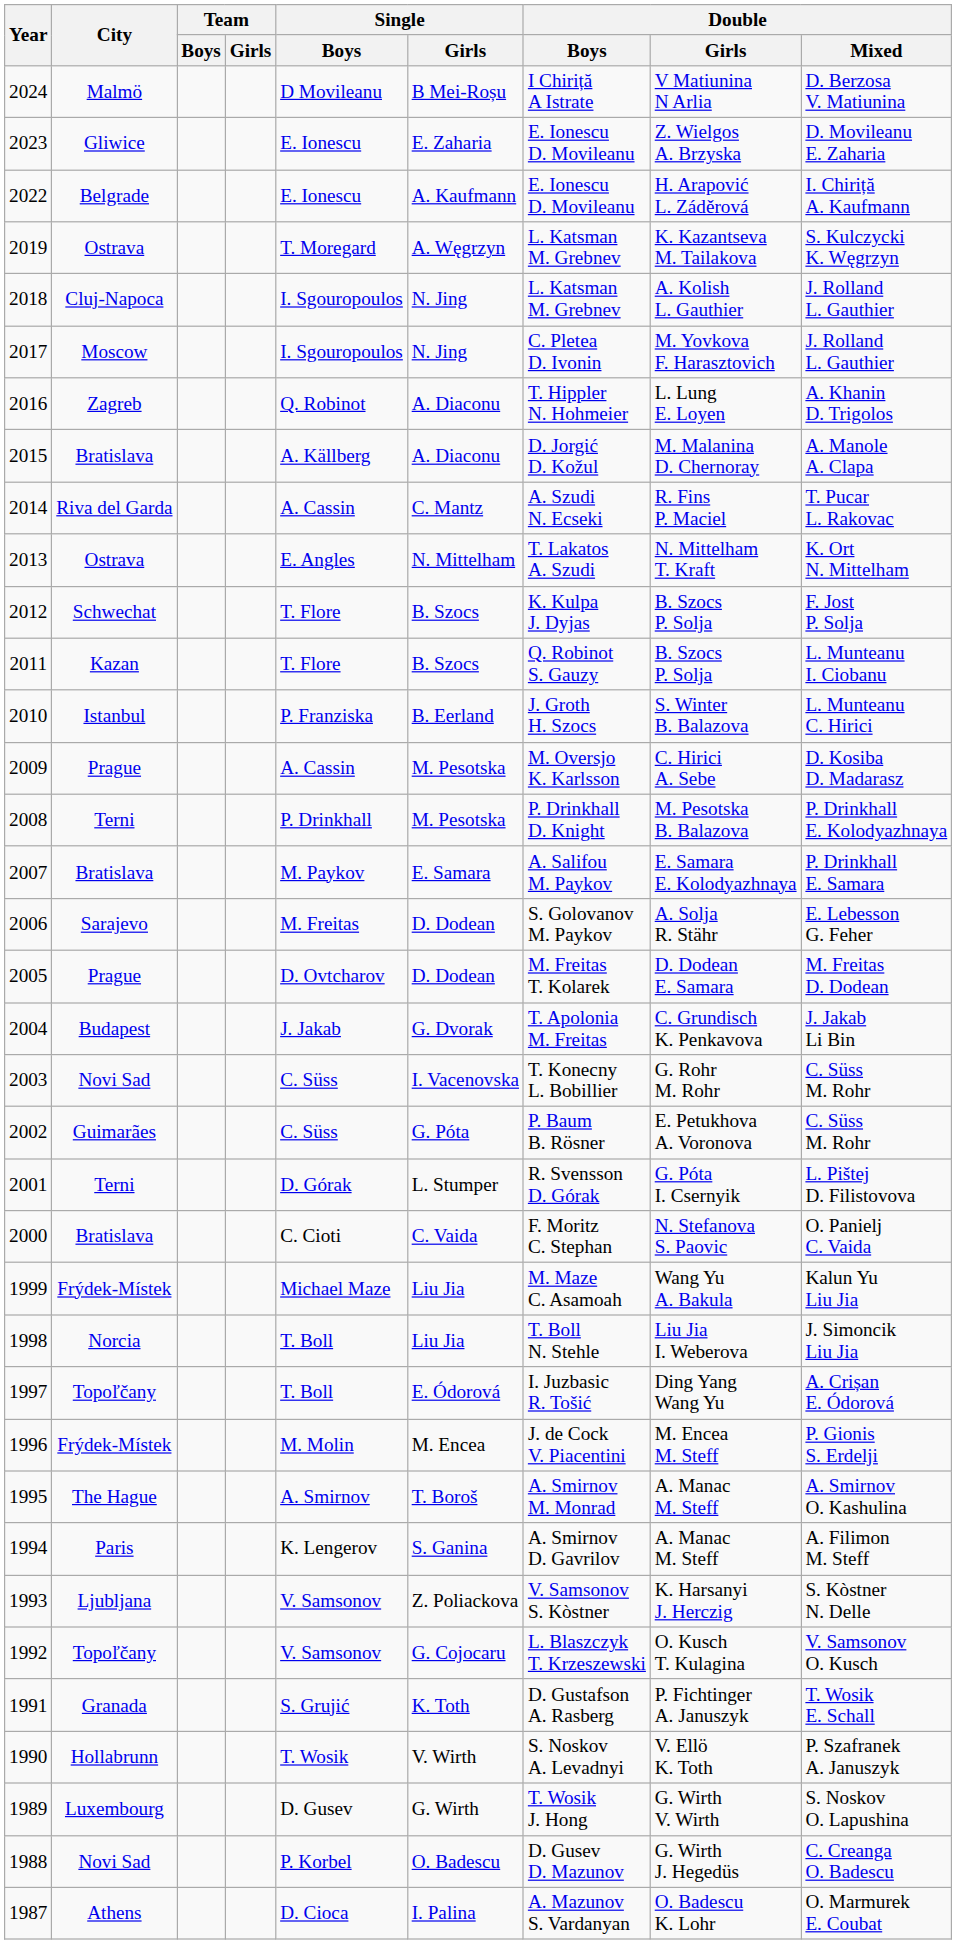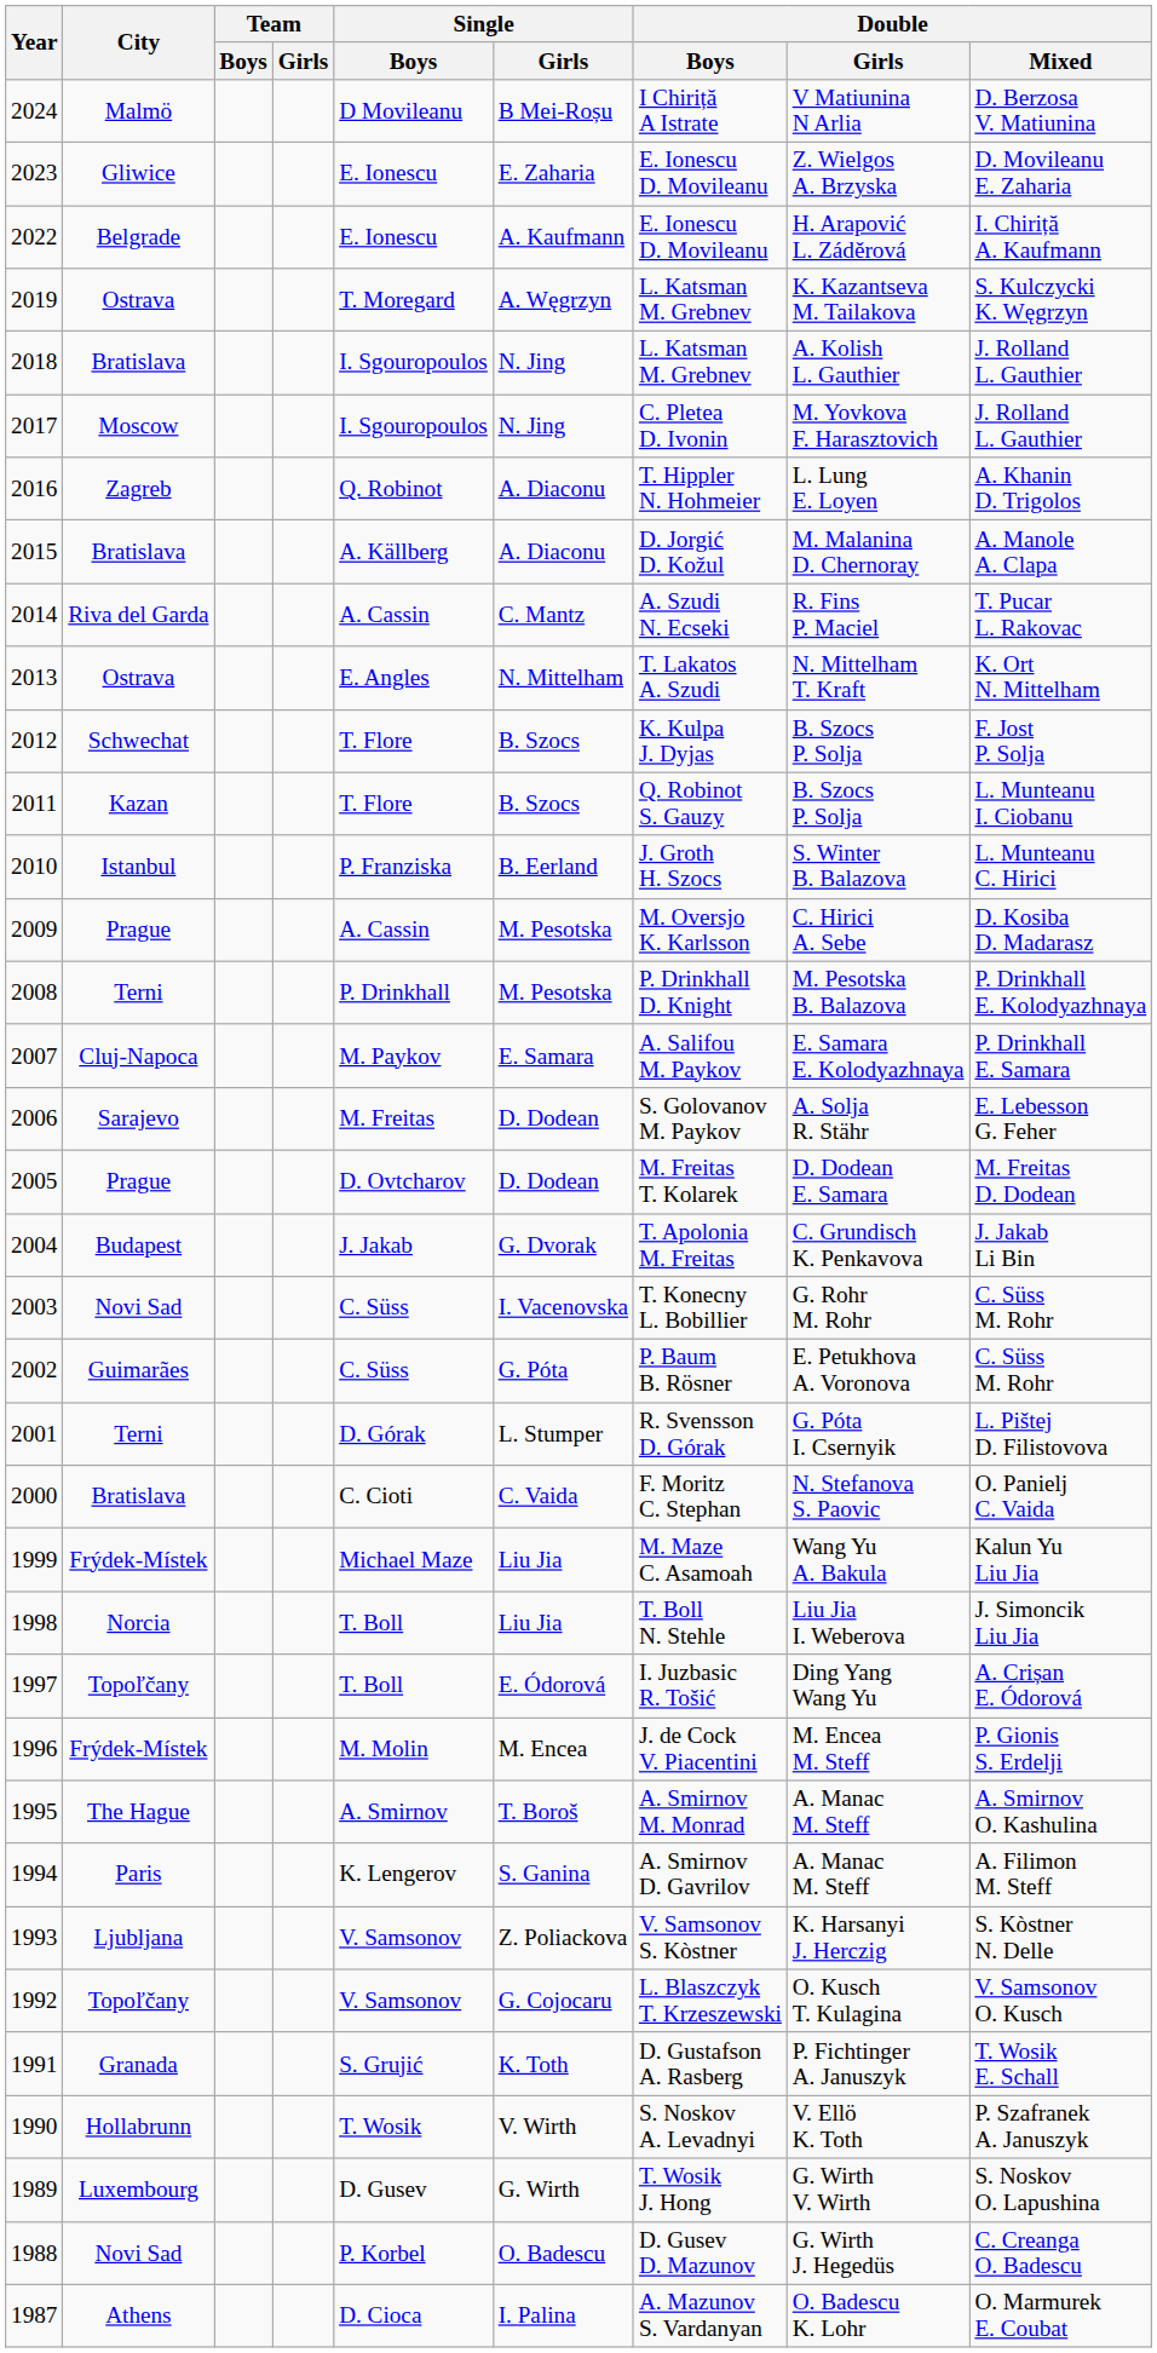 <table class="wikitable" align="center">
 <tr>
 <th rowspan=2>Year</th>
 <th rowspan=2>City</th>
 <th colspan=2>Team</th>
 <th colspan=2>Single</th>
 <th colspan=3>Double</th>
 </tr>
 <tr>
 <th align="center">Boys</th>
 <th align="center">Girls</th>
 <th align="center">Boys</th>
 <th align="center">Girls</th>
 <th align="center">Boys</th>
 <th align="center">Girls</th>
 <th align="center">Mixed</th>
 </tr>
 <tr>
 <td align="center">2024</td>
 <td align="center"><a href='#'>Malmö</a></td>
 <td></td>
 <td></td>
 <td> <a href='#'>D Movileanu</a></td>
 <td> <a href='#'>B Mei-Roșu</a></td>
 <td> <a href='#'>I Chiriță</a><br> <a href='#'>A Istrate</a></td>
 <td> <a href='#'>V Matiunina</a><br> <a href='#'>N Arlia</a></td>
 <td> <a href='#'>D. Berzosa</a><br> <a href='#'>V. Matiunina</a></td>
 </tr>
 <tr>
 <td align="center">2023</td>
 <td align="center"><a href='#'>Gliwice</a></td>
 <td></td>
 <td></td>
 <td> <a href='#'>E. Ionescu</a></td>
 <td> <a href='#'>E. Zaharia</a></td>
 <td> <a href='#'>E. Ionescu</a><br> <a href='#'>D. Movileanu</a></td>
 <td> <a href='#'>Z. Wielgos</a><br> <a href='#'>A. Brzyska</a></td>
 <td> <a href='#'>D. Movileanu</a><br> <a href='#'>E. Zaharia</a></td>
 </tr>
 <tr>
 <td align="center">2022</td>
 <td align="center"><a href='#'>Belgrade</a></td>
 <td></td>
 <td></td>
 <td> <a href='#'>E. Ionescu</a></td>
 <td> <a href='#'>A. Kaufmann</a></td>
 <td> <a href='#'>E. Ionescu</a><br> <a href='#'>D. Movileanu</a></td>
 <td> <a href='#'>H. Arapović</a><br> <a href='#'>L. Záděrová</a></td>
 <td> <a href='#'>I. Chiriță</a><br> <a href='#'>A. Kaufmann</a></td>
 </tr>
 <tr>
 <td align="center">2019</td>
 <td align="center"><a href='#'>Ostrava</a></td>
 <td></td>
 <td></td>
 <td> <a href='#'>T. Moregard</a></td>
 <td> <a href='#'>A. Węgrzyn</a></td>
 <td> <a href='#'>L. Katsman</a><br> <a href='#'>M. Grebnev</a></td>
 <td> <a href='#'>K. Kazantseva</a><br> <a href='#'>M. Tailakova</a></td>
 <td> <a href='#'>S. Kulczycki</a><br> <a href='#'>K. Węgrzyn</a></td>
 </tr>
 <tr>
 <td align="center">2018</td>
-<td align="center"><a href='#'>Cluj-Napoca</a></td>
+<td align="center"><a href='#'>Bratislava</a></td>
 <td></td>
 <td></td>
 <td> <a href='#'>I. Sgouropoulos</a></td>
 <td> <a href='#'>N. Jing</a></td>
 <td> <a href='#'>L. Katsman</a><br> <a href='#'>M. Grebnev</a></td>
 <td> <a href='#'>A. Kolish</a><br> <a href='#'>L. Gauthier</a></td>
 <td> <a href='#'>J. Rolland</a><br> <a href='#'>L. Gauthier</a></td>
 </tr>
 <tr>
 <td align="center">2017</td>
 <td align="center"><a href='#'>Moscow</a></td>
 <td></td>
 <td></td>
 <td> <a href='#'>I. Sgouropoulos</a></td>
 <td> <a href='#'>N. Jing</a></td>
 <td> <a href='#'>C. Pletea</a><br> <a href='#'>D. Ivonin</a></td>
 <td> <a href='#'>M. Yovkova</a><br> <a href='#'>F. Harasztovich</a></td>
 <td> <a href='#'>J. Rolland</a><br> <a href='#'>L. Gauthier</a></td>
 </tr>
 <tr>
 <td align="center">2016</td>
 <td align="center"><a href='#'>Zagreb</a></td>
 <td></td>
 <td></td>
 <td> <a href='#'>Q. Robinot</a></td>
 <td> <a href='#'>A. Diaconu</a></td>
 <td> <a href='#'>T. Hippler</a><br> <a href='#'>N. Hohmeier</a></td>
 <td> L. Lung<br> <a href='#'>E. Loyen</a></td>
 <td> <a href='#'>A. Khanin</a><br> <a href='#'>D. Trigolos</a></td>
 </tr>
 <tr>
 <td align="center">2015</td>
 <td align="center"><a href='#'>Bratislava</a></td>
 <td></td>
 <td></td>
 <td> <a href='#'>A. Källberg</a></td>
 <td> <a href='#'>A. Diaconu</a></td>
 <td> <a href='#'>D. Jorgić</a><br> <a href='#'>D. Kožul</a></td>
 <td> <a href='#'>M. Malanina</a><br> <a href='#'>D. Chernoray</a></td>
 <td> <a href='#'>A. Manole</a><br> <a href='#'>A. Clapa</a></td>
 </tr>
 <tr>
 <td align="center">2014</td>
 <td align="center"><a href='#'>Riva del Garda</a></td>
 <td></td>
 <td></td>
 <td> <a href='#'>A. Cassin</a></td>
 <td> <a href='#'>C. Mantz</a></td>
 <td> <a href='#'>A. Szudi</a><br> <a href='#'>N. Ecseki</a></td>
 <td> <a href='#'>R. Fins</a><br> <a href='#'>P. Maciel</a></td>
 <td> <a href='#'>T. Pucar</a><br> <a href='#'>L. Rakovac</a></td>
 </tr>
 <tr>
 <td align="center">2013</td>
 <td align="center"><a href='#'>Ostrava</a></td>
 <td></td>
 <td></td>
 <td> <a href='#'>E. Angles</a></td>
 <td> <a href='#'>N. Mittelham</a></td>
 <td> <a href='#'>T. Lakatos</a><br> <a href='#'>A. Szudi</a></td>
 <td> <a href='#'>N. Mittelham</a><br> <a href='#'>T. Kraft</a></td>
 <td> <a href='#'>K. Ort</a><br> <a href='#'>N. Mittelham</a></td>
 </tr>
 <tr>
 <td align="center">2012</td>
 <td align="center"><a href='#'>Schwechat</a></td>
 <td></td>
 <td></td>
 <td> <a href='#'>T. Flore</a></td>
 <td> <a href='#'>B. Szocs</a></td>
 <td> <a href='#'>K. Kulpa</a><br> <a href='#'>J. Dyjas</a></td>
 <td> <a href='#'>B. Szocs</a><br> <a href='#'>P. Solja</a></td>
 <td> <a href='#'>F. Jost</a><br> <a href='#'>P. Solja</a></td>
 </tr>
 <tr>
 <td align="center">2011</td>
 <td align="center"><a href='#'>Kazan</a></td>
 <td></td>
 <td></td>
 <td> <a href='#'>T. Flore</a></td>
 <td> <a href='#'>B. Szocs</a></td>
 <td> <a href='#'>Q. Robinot</a><br> <a href='#'>S. Gauzy</a></td>
 <td> <a href='#'>B. Szocs</a><br> <a href='#'>P. Solja</a></td>
 <td> <a href='#'>L. Munteanu</a><br> <a href='#'>I. Ciobanu</a></td>
 </tr>
 <tr>
 <td align="center">2010</td>
 <td align="center"><a href='#'>Istanbul</a></td>
 <td></td>
 <td></td>
 <td> <a href='#'>P. Franziska</a></td>
 <td> <a href='#'>B. Eerland</a></td>
 <td> <a href='#'>J. Groth</a><br> <a href='#'>H. Szocs</a></td>
 <td> <a href='#'>S. Winter</a><br> <a href='#'>B. Balazova</a></td>
 <td> <a href='#'>L. Munteanu</a><br> <a href='#'>C. Hirici</a></td>
 </tr>
 <tr>
 <td align="center">2009</td>
 <td align="center"><a href='#'>Prague</a></td>
 <td></td>
 <td></td>
 <td> <a href='#'>A. Cassin</a></td>
 <td> <a href='#'>M. Pesotska</a></td>
 <td> <a href='#'>M. Oversjo</a><br> <a href='#'>K. Karlsson</a></td>
 <td> <a href='#'>C. Hirici</a><br> <a href='#'>A. Sebe</a></td>
 <td> <a href='#'>D. Kosiba</a><br> <a href='#'>D. Madarasz</a></td>
 </tr>
 <tr>
 <td align="center">2008</td>
 <td align="center"><a href='#'>Terni</a></td>
 <td></td>
 <td></td>
 <td> <a href='#'>P. Drinkhall</a></td>
 <td> <a href='#'>M. Pesotska</a></td>
 <td> <a href='#'>P. Drinkhall</a><br> <a href='#'>D. Knight</a></td>
 <td> <a href='#'>M. Pesotska</a><br> <a href='#'>B. Balazova</a></td>
 <td> <a href='#'>P. Drinkhall</a><br> <a href='#'>E. Kolodyazhnaya</a></td>
 </tr>
 <tr>
 <td align="center">2007</td>
-<td align="center"><a href='#'>Bratislava</a></td>
+<td align="center"><a href='#'>Cluj-Napoca</a></td>
 <td></td>
 <td></td>
 <td> <a href='#'>M. Paykov</a></td>
 <td> <a href='#'>E. Samara</a></td>
 <td>  <a href='#'>A. Salifou</a><br> <a href='#'>M. Paykov</a></td>
 <td> <a href='#'>E. Samara</a><br> <a href='#'>E. Kolodyazhnaya</a></td>
 <td> <a href='#'>P. Drinkhall</a><br> <a href='#'>E. Samara</a></td>
 </tr>
 <tr>
 <td align="center">2006</td>
 <td align="center"><a href='#'>Sarajevo</a></td>
 <td></td>
 <td></td>
 <td> <a href='#'>M. Freitas</a></td>
 <td> <a href='#'>D. Dodean</a></td>
 <td>  S. Golovanov<br> M. Paykov</td>
 <td> <a href='#'>A. Solja</a><br> R. Stähr</td>
 <td> <a href='#'>E. Lebesson</a><br> G. Feher</td>
 </tr>
 <tr>
 <td align="center">2005</td>
 <td align="center"><a href='#'>Prague</a></td>
 <td></td>
 <td></td>
 <td> <a href='#'>D. Ovtcharov</a></td>
 <td> <a href='#'>D. Dodean</a></td>
 <td> <a href='#'>M. Freitas</a><br> T. Kolarek</td>
 <td> <a href='#'>D. Dodean</a><br> <a href='#'>E. Samara</a></td>
 <td> <a href='#'>M. Freitas</a><br> <a href='#'>D. Dodean</a></td>
 </tr>
 <tr>
 <td align="center">2004</td>
 <td align="center"><a href='#'>Budapest</a></td>
 <td></td>
 <td></td>
 <td> <a href='#'>J. Jakab</a></td>
 <td> <a href='#'>G. Dvorak</a></td>
 <td>  <a href='#'>T. Apolonia</a><br> <a href='#'>M. Freitas</a></td>
 <td> <a href='#'>C. Grundisch</a><br> K. Penkavova</td>
 <td> <a href='#'>J. Jakab</a><br> Li Bin</td>
 </tr>
 <tr>
 <td align="center">2003</td>
 <td align="center"><a href='#'>Novi Sad</a></td>
 <td></td>
 <td></td>
 <td> <a href='#'>C. Süss</a></td>
 <td> <a href='#'>I. Vacenovska</a></td>
 <td>  T. Konecny<br> L. Bobillier</td>
 <td> G. Rohr<br> M. Rohr</td>
 <td> <a href='#'>C. Süss</a><br> M. Rohr</td>
 </tr>
 <tr>
 <td align="center">2002</td>
 <td align="center"><a href='#'>Guimarães</a></td>
 <td></td>
 <td></td>
 <td> <a href='#'>C. Süss</a></td>
 <td> <a href='#'>G. Póta</a></td>
 <td>  <a href='#'>P. Baum</a><br> B. Rösner</td>
 <td> E. Petukhova<br> A. Voronova</td>
 <td> <a href='#'>C. Süss</a><br> M. Rohr</td>
 </tr>
 <tr>
 <td align="center">2001</td>
 <td align="center"><a href='#'>Terni</a></td>
 <td></td>
 <td></td>
 <td> <a href='#'>D. Górak</a></td>
 <td> L. Stumper</td>
 <td>  R. Svensson<br> <a href='#'>D. Górak</a></td>
 <td> <a href='#'>G. Póta</a><br> I. Csernyik</td>
 <td> <a href='#'>L. Pištej</a><br> D. Filistovova</td>
 </tr>
 <tr>
 <td align="center">2000</td>
 <td align="center"><a href='#'>Bratislava</a></td>
 <td></td>
 <td></td>
 <td> C. Cioti</td>
 <td> <a href='#'>C. Vaida</a></td>
 <td>  F. Moritz<br> C. Stephan</td>
 <td> <a href='#'>N. Stefanova</a><br> <a href='#'>S. Paovic</a></td>
 <td> O. Panielj<br> <a href='#'>C. Vaida</a></td>
 </tr>
 <tr>
 <td align="center">1999</td>
 <td align="center"><a href='#'>Frýdek-Místek</a></td>
 <td></td>
 <td></td>
 <td> <a href='#'>Michael Maze</a></td>
 <td> <a href='#'>Liu Jia</a></td>
 <td>  <a href='#'>M. Maze</a><br> C. Asamoah</td>
 <td> Wang Yu<br> <a href='#'>A. Bakula</a></td>
 <td> Kalun Yu<br> <a href='#'>Liu Jia</a></td>
 </tr>
 <tr>
 <td align="center">1998</td>
 <td align="center"><a href='#'>Norcia</a></td>
 <td></td>
 <td></td>
 <td> <a href='#'>T. Boll</a></td>
 <td> <a href='#'>Liu Jia</a></td>
 <td>  <a href='#'>T. Boll</a><br> N. Stehle</td>
 <td> <a href='#'>Liu Jia</a><br> I. Weberova</td>
 <td> J. Simoncik<br> <a href='#'>Liu Jia</a></td>
 </tr>
 <tr>
 <td align="center">1997</td>
 <td align="center"><a href='#'>Topoľčany</a></td>
 <td></td>
 <td></td>
 <td> <a href='#'>T. Boll</a></td>
 <td> <a href='#'>E. Ódorová</a></td>
 <td>  I. Juzbasic<br> <a href='#'>R. Tošić</a></td>
 <td> Ding Yang<br> Wang Yu</td>
 <td> <a href='#'>A. Crișan</a><br> <a href='#'>E. Ódorová</a></td>
 </tr>
 <tr>
 <td align="center">1996</td>
 <td align="center"><a href='#'>Frýdek-Místek</a></td>
 <td></td>
 <td></td>
 <td> <a href='#'>M. Molin</a></td>
 <td> M. Encea</td>
 <td>  J. de Cock<br> <a href='#'>V. Piacentini</a></td>
 <td> M. Encea<br> <a href='#'>M. Steff</a></td>
 <td> <a href='#'>P. Gionis</a><br> <a href='#'>S. Erdelji</a></td>
 </tr>
 <tr>
 <td align="center">1995</td>
 <td align="center"><a href='#'>The Hague</a></td>
 <td></td>
 <td></td>
 <td> <a href='#'>A. Smirnov</a></td>
 <td> <a href='#'>T. Boroš</a></td>
 <td>  <a href='#'>A. Smirnov</a><br> <a href='#'>M. Monrad</a></td>
 <td> A. Manac<br> <a href='#'>M. Steff</a></td>
 <td> <a href='#'>A. Smirnov</a><br> O. Kashulina</td>
 </tr>
 <tr>
 <td align="center">1994</td>
 <td align="center"><a href='#'>Paris</a></td>
 <td></td>
 <td></td>
 <td> K. Lengerov</td>
 <td> <a href='#'>S. Ganina</a></td>
 <td>  A. Smirnov<br> D. Gavrilov</td>
 <td> A. Manac<br> M. Steff</td>
 <td> A. Filimon<br> M. Steff</td>
 </tr>
 <tr>
 <td align="center">1993</td>
 <td align="center"><a href='#'>Ljubljana</a></td>
 <td></td>
 <td></td>
 <td> <a href='#'>V. Samsonov</a></td>
 <td> Z. Poliackova</td>
 <td>  <a href='#'>V. Samsonov</a><br> S. Kòstner</td>
 <td> K. Harsanyi<br> <a href='#'>J. Herczig</a></td>
 <td> S. Kòstner<br> N. Delle</td>
 </tr>
 <tr>
 <td align="center">1992</td>
 <td align="center"><a href='#'>Topoľčany</a></td>
 <td></td>
 <td></td>
 <td> <a href='#'>V. Samsonov</a></td>
 <td> <a href='#'>G. Cojocaru</a></td>
 <td>  <a href='#'>L. Blaszczyk</a><br> <a href='#'>T. Krzeszewski</a></td>
 <td> O. Kusch<br> T. Kulagina</td>
 <td> <a href='#'>V. Samsonov</a><br> O. Kusch</td>
 </tr>
 <tr>
 <td align="center">1991</td>
 <td align="center"><a href='#'>Granada</a></td>
 <td></td>
 <td></td>
 <td> <a href='#'>S. Grujić</a></td>
 <td> <a href='#'>K. Toth</a></td>
 <td>  D. Gustafson<br> A. Rasberg</td>
 <td> P. Fichtinger<br> A. Januszyk</td>
 <td> <a href='#'>T. Wosik</a><br> <a href='#'>E. Schall</a></td>
 </tr>
 <tr>
 <td align="center">1990</td>
 <td align="center"><a href='#'>Hollabrunn</a></td>
 <td></td>
 <td></td>
 <td> <a href='#'>T. Wosik</a></td>
 <td> V. Wirth</td>
 <td>  S. Noskov<br> A. Levadnyi</td>
 <td> V. Ellö<br> K. Toth</td>
 <td> P. Szafranek<br> A. Januszyk</td>
 </tr>
 <tr>
 <td align="center">1989</td>
 <td align="center"><a href='#'>Luxembourg</a></td>
 <td></td>
 <td></td>
 <td> D. Gusev</td>
 <td> G. Wirth</td>
 <td>  <a href='#'>T. Wosik</a><br> J. Hong</td>
 <td> G. Wirth<br> V. Wirth</td>
 <td> S. Noskov<br> O. Lapushina</td>
 </tr>
 <tr>
 <td align="center">1988</td>
 <td align="center"><a href='#'>Novi Sad</a></td>
 <td></td>
 <td></td>
 <td> <a href='#'>P. Korbel</a></td>
 <td> <a href='#'>O. Badescu</a></td>
 <td>  D. Gusev<br> <a href='#'>D. Mazunov</a></td>
 <td> G. Wirth<br> J. Hegedüs</td>
 <td> <a href='#'>C. Creanga</a><br> <a href='#'>O. Badescu</a></td>
 </tr>
 <tr>
 <td align="center">1987</td>
 <td align="center"><a href='#'>Athens</a></td>
 <td></td>
 <td></td>
 <td> <a href='#'>D. Cioca</a></td>
 <td> <a href='#'>I. Palina</a></td>
 <td>  <a href='#'>A. Mazunov</a><br> S. Vardanyan</td>
 <td> <a href='#'>O. Badescu</a><br> K. Lohr</td>
 <td> O. Marmurek<br> <a href='#'>E. Coubat</a></td>
 </tr>
 </table>
